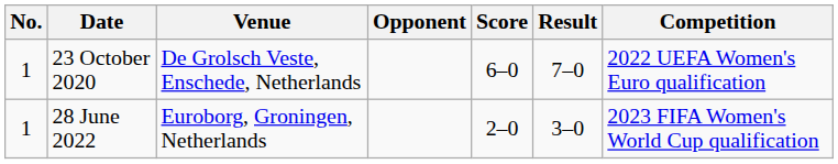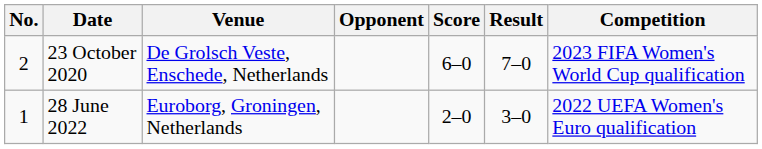 <table class="wikitable sortable">
 <tr>
 <th class=unsortable scope="col">No.</th>
 <th class=unsortable scope="col">Date</th>
 <th class=unsortable scope="col">Venue</th>
 <th scope="col">Opponent</th>
 <th class=unsortable scope="col">Score</th>
 <th class=unsortable scope="col">Result</th>
 <th class=unsortable scope="col">Competition</th>
 </tr>
 <tr>
-<td align="center">1</td>
+<td align="center">2</td>
 <td>23 October 2020</td>
 <td><a href='#'>De Grolsch Veste</a>, <a href='#'>Enschede</a>, Netherlands</td>
 <td></td>
 <td align="center">6–0</td>
 <td align="center">7–0</td>
-<td><a href='#'>2022 UEFA Women's Euro qualification</a></td>
+<td><a href='#'>2023 FIFA Women's World Cup qualification</a></td>
 </tr>
 <tr>
 <td align="center">1</td>
 <td>28 June 2022</td>
 <td><a href='#'>Euroborg</a>, <a href='#'>Groningen</a>, Netherlands</td>
 <td></td>
 <td align="center">2–0</td>
 <td align="center">3–0</td>
-<td><a href='#'>2023 FIFA Women's World Cup qualification</a></td>
+<td><a href='#'>2022 UEFA Women's Euro qualification</a></td>
 </tr>
 </table>
